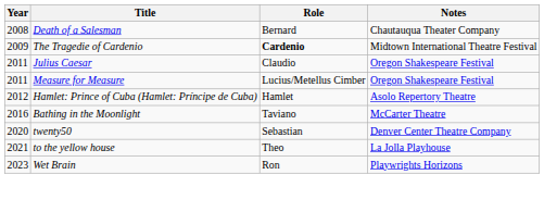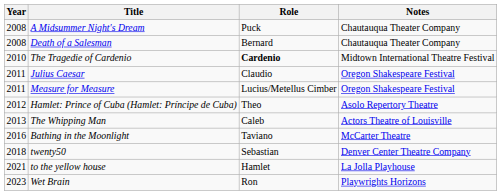 <table class="wikitable sortable">
 <tr>
 <th>Year</th>
 <th>Title</th>
 <th>Role</th>
 <th class="unsortable">Notes</th>
 </tr>
 <tr>
 <td>2008</td>
+<td><em><a href='#'>A Midsummer Night's Dream</a></em></td>
+<td>Puck</td>
+<td>Chautauqua Theater Company</td>
+</tr>
+<tr>
+<td>2008</td>
 <td><em><a href='#'>Death of a Salesman</a></em></td>
 <td>Bernard</td>
 <td>Chautauqua Theater Company</td>
 </tr>
 <tr>
-<td>2009</td>
+<td>2010</td>
 <td><em>The Tragedie of Cardenio</em></td>
 <td><strong>Cardenio</strong></td>
 <td>Midtown International Theatre Festival</td>
 </tr>
 <tr>
 <td>2011</td>
 <td><em><a href='#'>Julius Caesar</a></em></td>
 <td>Claudio</td>
 <td><a href='#'>Oregon Shakespeare Festival</a></td>
 </tr>
 <tr>
 <td>2011</td>
 <td><em><a href='#'>Measure for Measure</a></em></td>
 <td>Lucius/Metellus Cimber</td>
 <td><a href='#'>Oregon Shakespeare Festival</a></td>
 </tr>
 <tr>
 <td>2012</td>
 <td><em>Hamlet: Prince of Cuba (Hamlet: Príncipe de Cuba)</em></td>
-<td>Hamlet</td>
+<td>Theo</td>
 <td><a href='#'>Asolo Repertory Theatre</a></td>
+</tr>
+<tr>
+<td>2013</td>
+<td><em>The Whipping Man</em></td>
+<td>Caleb</td>
+<td><a href='#'>Actors Theatre of Louisville</a></td>
 </tr>
 <tr>
 <td>2016</td>
 <td><em>Bathing in the Moonlight</em></td>
 <td>Taviano</td>
 <td><a href='#'>McCarter Theatre</a></td>
 </tr>
 <tr>
-<td>2020</td>
+<td>2018</td>
 <td><em>twenty50</em></td>
 <td>Sebastian</td>
 <td><a href='#'>Denver Center Theatre Company</a></td>
 </tr>
 <tr>
 <td>2021</td>
 <td><em>to the yellow house</em></td>
-<td>Theo</td>
+<td>Hamlet</td>
 <td><a href='#'>La Jolla Playhouse</a></td>
 </tr>
 <tr>
 <td>2023</td>
 <td><em>Wet Brain</em></td>
 <td>Ron</td>
 <td><a href='#'>Playwrights Horizons</a></td>
 </tr>
 </table>
